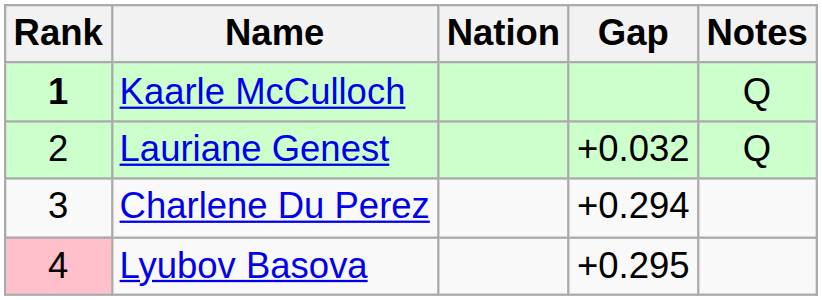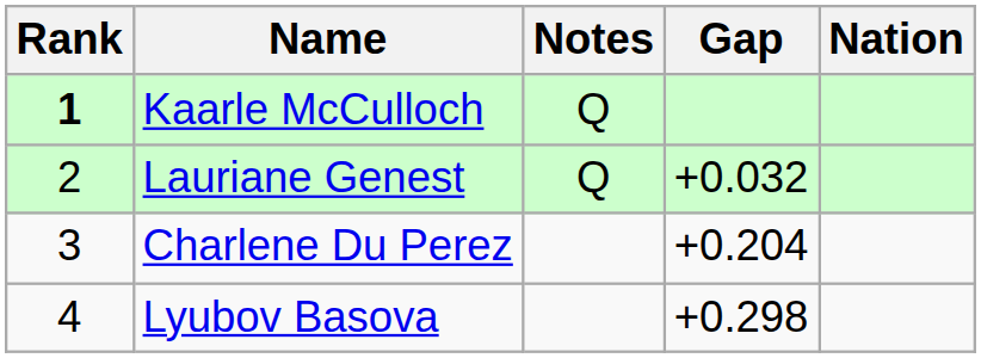 <table class="wikitable sortable" style="text-align:center">
 <tr>
 <th>Rank</th>
 <th>Name</th>
+<th>Notes</th>
+<th>Gap</th>
 <th>Nation</th>
-<th>Gap</th>
-<th>Notes</th>
 </tr>
 <tr bgcolor=ccffcc>
 <td><strong>1</strong></td>
 <td align=left><a href='#'>Kaarle McCulloch</a></td>
+<td>Q</td>
+<td></td>
 <td align=left></td>
-<td></td>
-<td>Q</td>
 </tr>
 <tr bgcolor=ccffcc>
 <td>2</td>
 <td align=left><a href='#'>Lauriane Genest</a></td>
+<td>Q</td>
+<td>+0.032</td>
 <td align=left></td>
-<td>+0.032</td>
-<td>Q</td>
 </tr>
 <tr>
 <td>3</td>
 <td align=left><a href='#'>Charlene Du Perez</a></td>
+<td></td>
+<td>+0.204</td>
 <td align=left></td>
-<td>+0.294</td>
-<td></td>
 </tr>
 <tr>
-<td style="background: pink;">4</td>
+<td>4</td>
 <td align=left><a href='#'>Lyubov Basova</a></td>
+<td></td>
+<td>+0.298</td>
 <td align=left></td>
-<td>+0.295</td>
-<td></td>
 </tr>
 </table>
